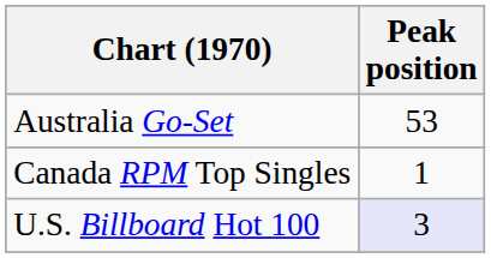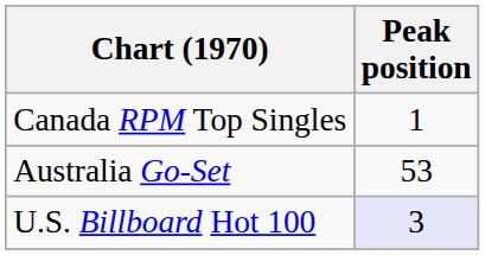 <table class="wikitable sortable">
 <tr>
 <th>Chart (1970)</th>
 <th>Peak<br>position</th>
 </tr>
 <tr>
+<td>Canada <a href='#'><em>RPM</em></a> Top Singles</td>
+<td style="text-align:center;">1</td>
+</tr>
+<tr>
 <td>Australia <em><a href='#'>Go-Set</a></em></td>
 <td style="text-align:center;">53</td>
-</tr>
-<tr>
-<td>Canada <a href='#'><em>RPM</em></a> Top Singles</td>
-<td style="text-align:center;">1</td>
 </tr>
 <tr>
 <td>U.S. <em><a href='#'>Billboard</a></em> <a href='#'>Hot 100</a></td>
 <td style="background: lavender; text-align:center;">3</td>
 </tr>
 </table>
